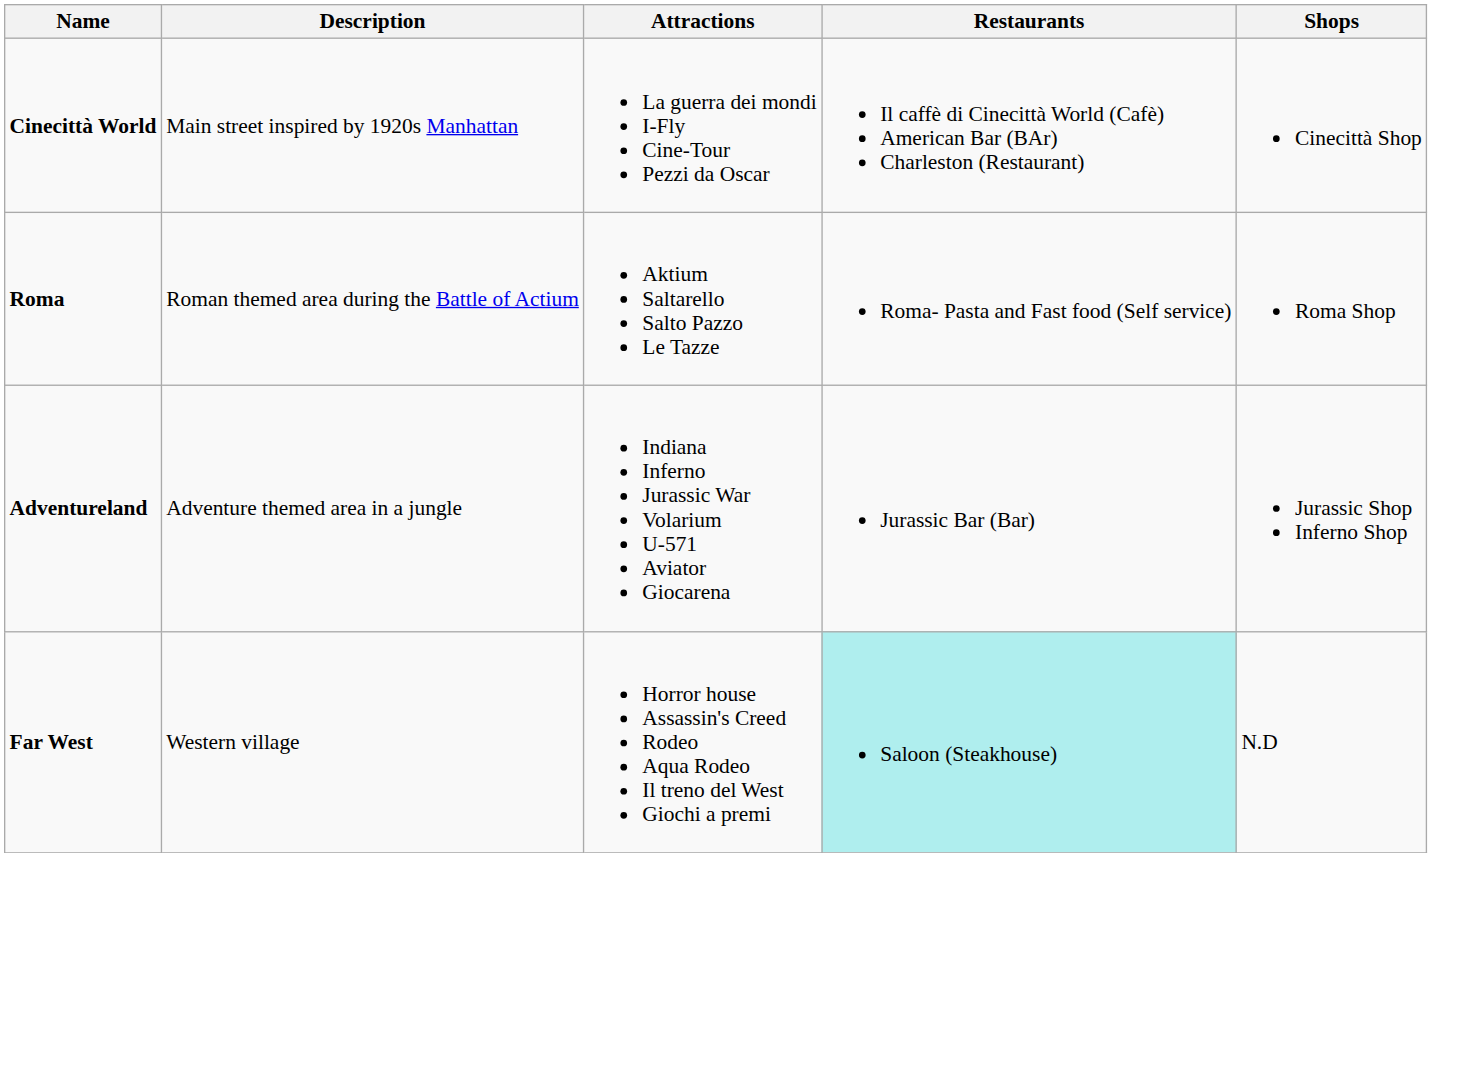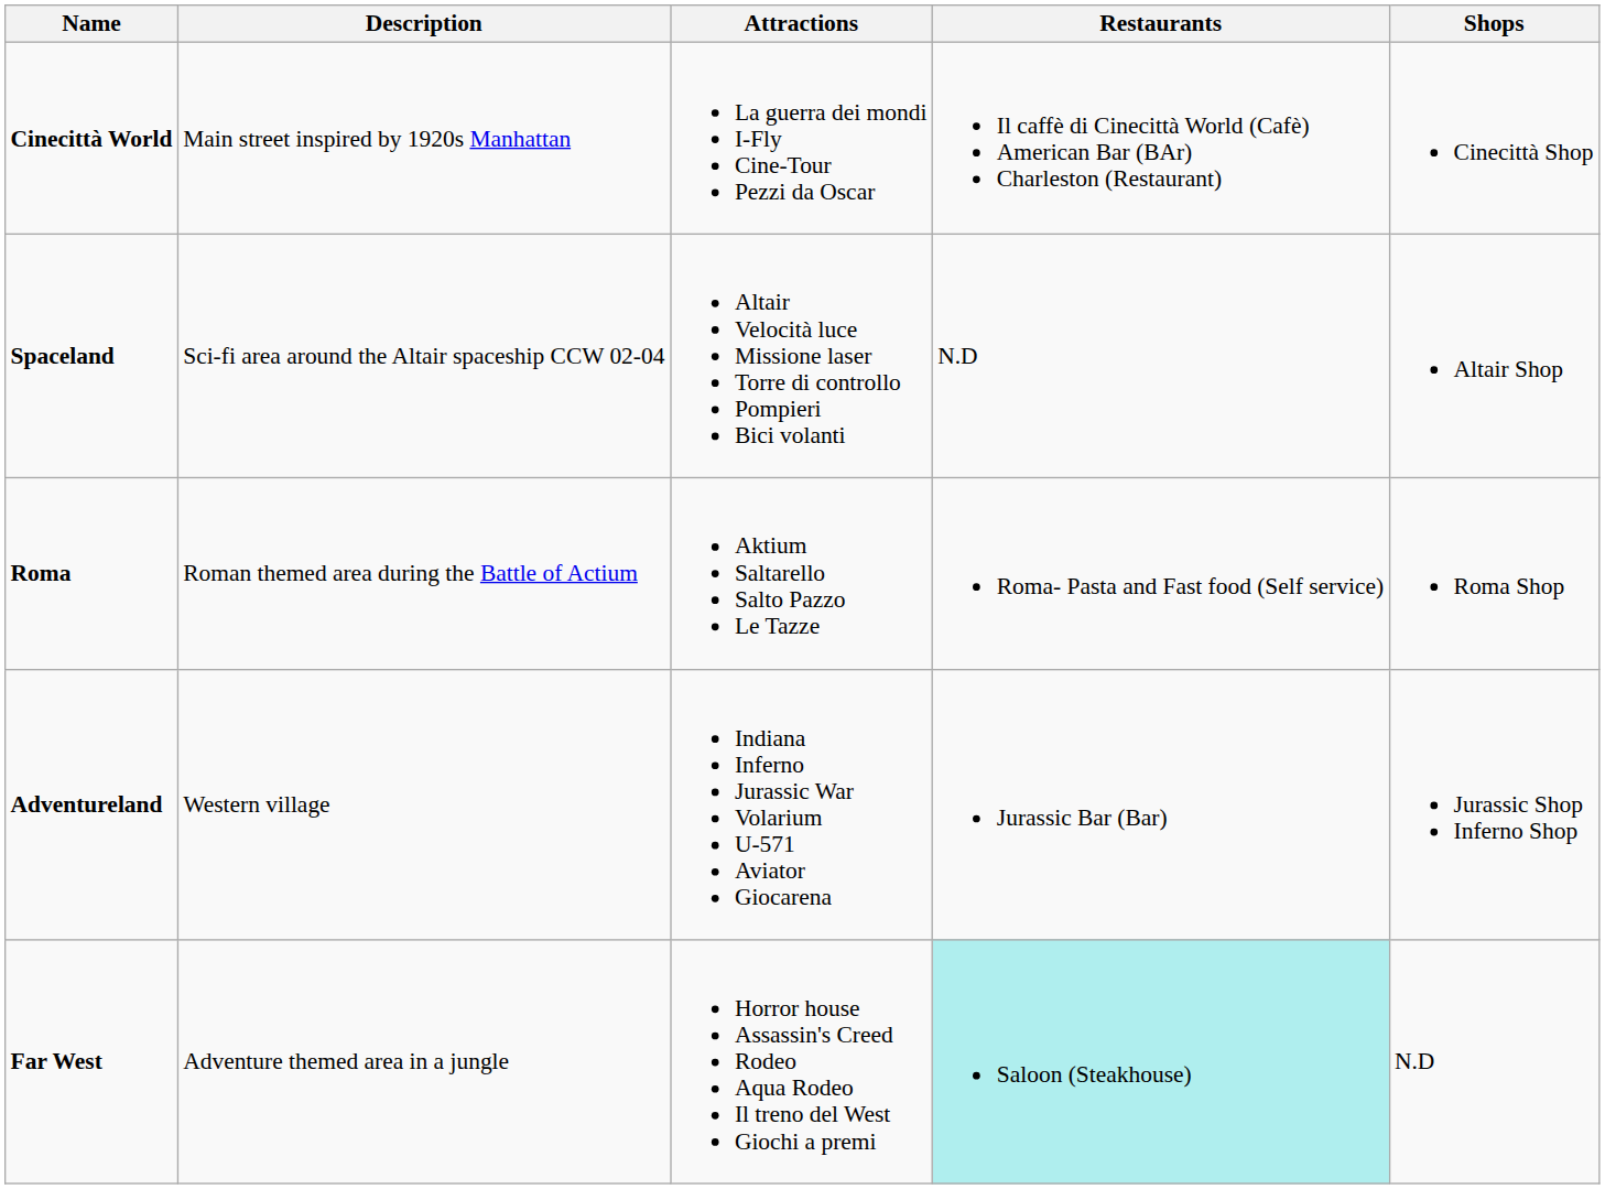 <table class="wikitable">
 <tr>
 <th>Name</th>
 <th>Description</th>
 <th>Attractions</th>
 <th>Restaurants</th>
 <th>Shops</th>
 </tr>
 <tr>
 <td><strong>Cinecittà World</strong></td>
 <td>Main street inspired by 1920s <a href='#'>Manhattan</a></td>
 <td><br><ul><li>La guerra dei mondi</li><li>I-Fly</li><li>Cine-Tour</li><li>Pezzi da Oscar</li></ul></td>
 <td><br><ul><li>Il caffè di Cinecittà World (Cafè)</li><li>American Bar (BAr)</li><li>Charleston (Restaurant)</li></ul></td>
 <td><br><ul><li>Cinecittà Shop</li></ul></td>
 </tr>
 <tr>
+<td><strong>Spaceland</strong></td>
+<td>Sci-fi area around the Altair spaceship CCW 02-04</td>
+<td><br><ul><li>Altair</li><li>Velocità luce</li><li>Missione laser</li><li>Torre di controllo</li><li>Pompieri</li><li>Bici volanti</li></ul></td>
+<td>N.D</td>
+<td><br><ul><li>Altair Shop</li></ul></td>
+</tr>
+<tr>
 <td><strong>Roma</strong></td>
 <td>Roman themed area during the <a href='#'>Battle of Actium</a></td>
 <td><br><ul><li>Aktium</li><li>Saltarello</li><li>Salto Pazzo</li><li>Le Tazze</li></ul></td>
 <td><br><ul><li>Roma- Pasta and Fast food (Self service)</li></ul></td>
 <td><br><ul><li>Roma Shop</li></ul></td>
 </tr>
 <tr>
 <td><strong>Adventureland</strong></td>
-<td>Adventure themed area in a jungle</td>
+<td>Western village</td>
 <td><br><ul><li>Indiana</li><li>Inferno</li><li>Jurassic War</li><li>Volarium</li><li>U-571</li><li>Aviator</li><li>Giocarena</li></ul></td>
 <td><br><ul><li>Jurassic Bar (Bar)</li></ul></td>
 <td><br><ul><li>Jurassic Shop</li><li>Inferno Shop</li></ul></td>
 </tr>
 <tr>
 <td><strong>Far West</strong></td>
-<td>Western village</td>
+<td>Adventure themed area in a jungle</td>
 <td><br><ul><li>Horror house</li><li>Assassin's Creed</li><li>Rodeo</li><li>Aqua Rodeo</li><li>Il treno del West</li><li>Giochi a premi</li></ul></td>
 <td style="background: paleturquoise;"><br><ul><li>Saloon (Steakhouse)</li></ul></td>
 <td>N.D</td>
 </tr>
 </table>
